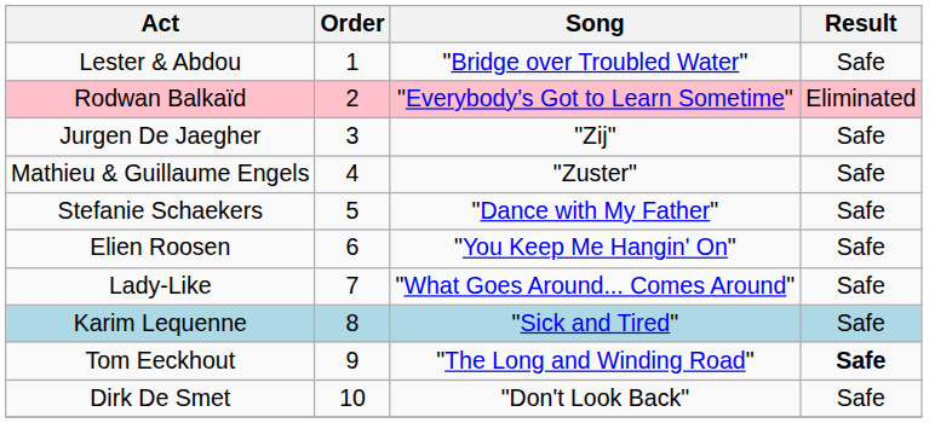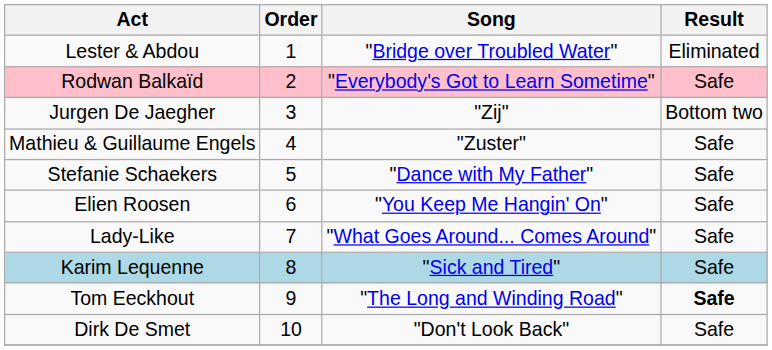 <table class="wikitable plainrowheaders" style="text-align:center;">
 <tr>
 <th scope="col">Act</th>
 <th scope="col">Order</th>
 <th scope="col">Song</th>
 <th scope="col">Result</th>
 </tr>
 <tr>
 <td>Lester & Abdou</td>
 <td>1</td>
 <td>"<a href='#'>Bridge over Troubled Water</a>"</td>
-<td>Safe</td>
+<td>Eliminated</td>
 </tr>
 <tr style="background:pink;">
 <td>Rodwan Balkaïd</td>
 <td>2</td>
 <td>"<a href='#'>Everybody's Got to Learn Sometime</a>"</td>
-<td>Eliminated</td>
+<td>Safe</td>
 </tr>
 <tr>
 <td>Jurgen De Jaegher</td>
 <td>3</td>
 <td>"Zij"</td>
-<td>Safe</td>
+<td>Bottom two</td>
 </tr>
 <tr>
 <td>Mathieu & Guillaume Engels</td>
 <td>4</td>
 <td>"Zuster"</td>
 <td>Safe</td>
 </tr>
 <tr>
 <td>Stefanie Schaekers</td>
 <td>5</td>
 <td>"<a href='#'>Dance with My Father</a>"</td>
 <td>Safe</td>
 </tr>
 <tr>
 <td>Elien Roosen</td>
 <td>6</td>
 <td>"<a href='#'>You Keep Me Hangin' On</a>"</td>
 <td>Safe</td>
 </tr>
 <tr>
 <td>Lady-Like</td>
 <td>7</td>
 <td>"<a href='#'>What Goes Around... Comes Around</a>"</td>
 <td>Safe</td>
 </tr>
 <tr style="background:lightblue;">
 <td>Karim Lequenne</td>
 <td>8</td>
 <td>"<a href='#'>Sick and Tired</a>"</td>
 <td>Safe</td>
 </tr>
 <tr>
 <td>Tom Eeckhout</td>
 <td>9</td>
 <td>"<a href='#'>The Long and Winding Road</a>"</td>
 <td><strong>Safe</strong></td>
 </tr>
 <tr>
 <td>Dirk De Smet</td>
 <td>10</td>
 <td>"Don't Look Back"</td>
 <td>Safe</td>
 </tr>
 <tr>
 </tr>
 </table>
